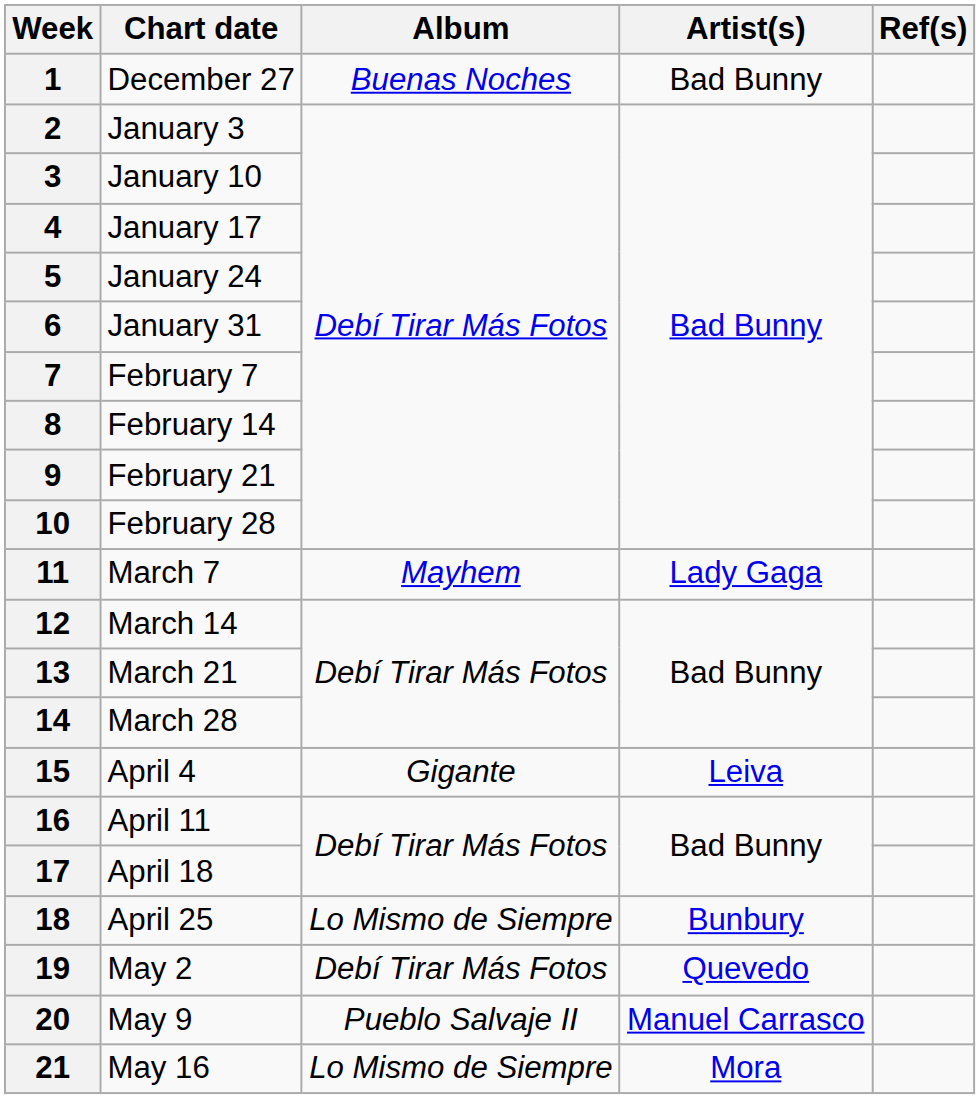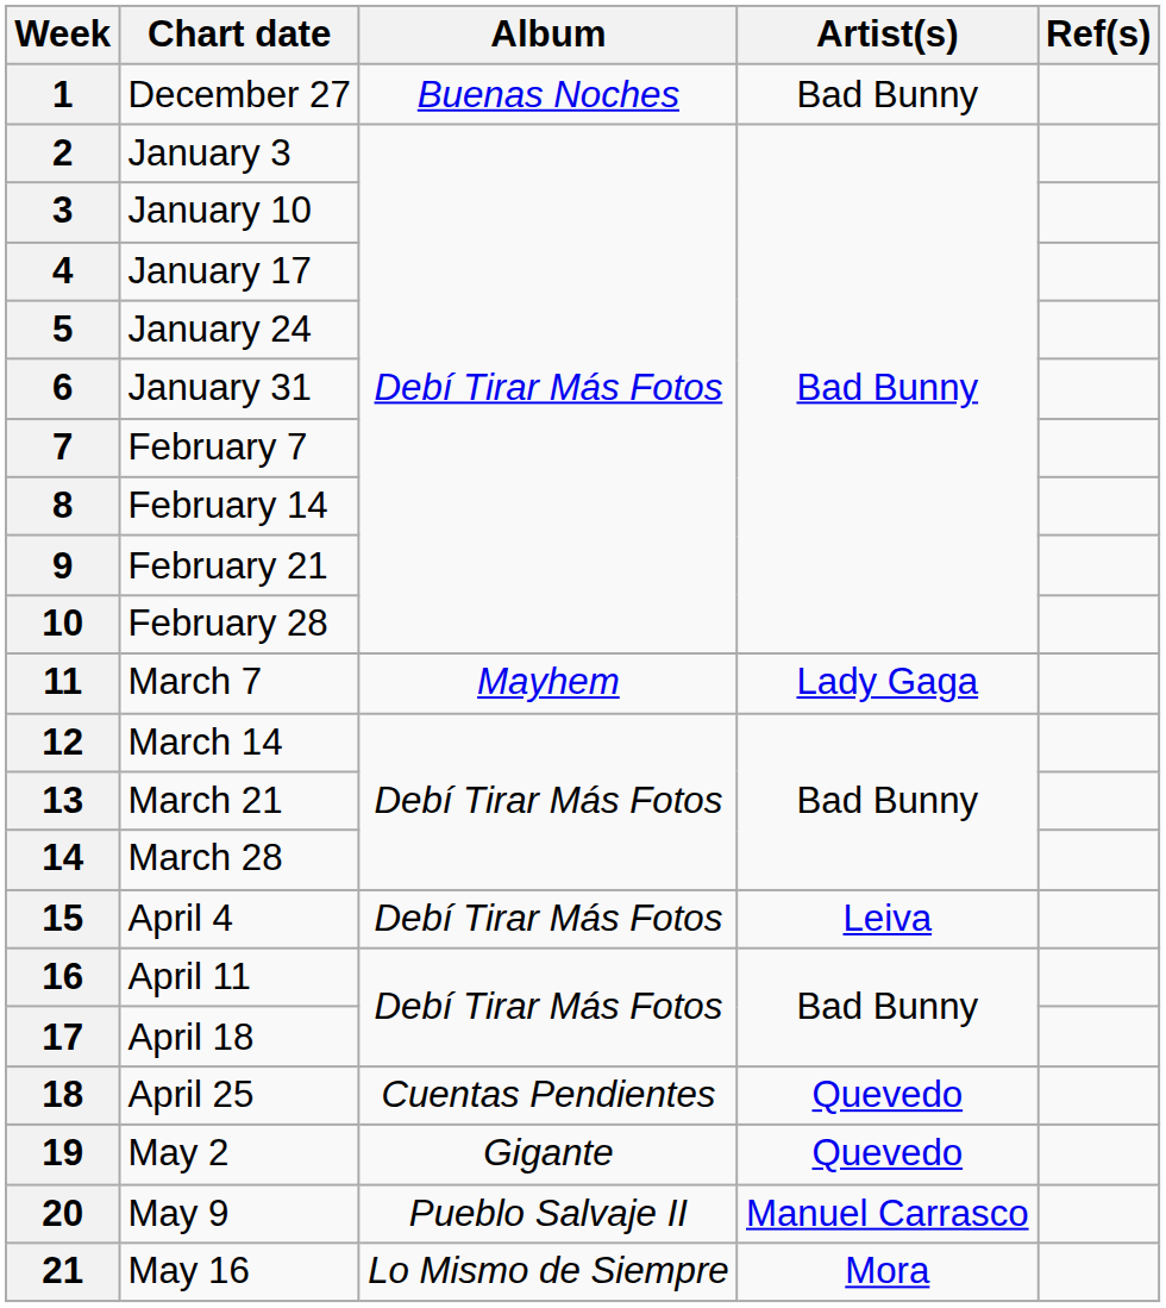 <table class="wikitable" style="text-align:center">
 <tr>
 <th>Week</th>
 <th>Chart date</th>
 <th>Album</th>
 <th>Artist(s)</th>
 <th>Ref(s)</th>
 </tr>
 <tr>
 <th>1</th>
 <td style="text-align:left">December 27</td>
 <td><em><a href='#'>Buenas Noches</a></em></td>
 <td>Bad Bunny</td>
 <td></td>
 </tr>
 <tr>
 <th>2</th>
 <td style="text-align:left">January 3</td>
 <td rowspan=9><em><a href='#'>Debí Tirar Más Fotos</a></em></td>
 <td rowspan=9><a href='#'>Bad Bunny</a></td>
 <td></td>
 </tr>
 <tr>
 <th>3</th>
 <td style="text-align:left">January 10</td>
 <td></td>
 </tr>
 <tr>
 <th>4</th>
 <td style="text-align:left">January 17</td>
 <td></td>
 </tr>
 <tr>
 <th>5</th>
 <td style="text-align:left">January 24</td>
 <td></td>
 </tr>
 <tr>
 <th>6</th>
 <td style="text-align:left">January 31</td>
 <td></td>
 </tr>
 <tr>
 <th>7</th>
 <td style="text-align:left">February 7</td>
 <td></td>
 </tr>
 <tr>
 <th>8</th>
 <td style="text-align:left">February 14</td>
 <td></td>
 </tr>
 <tr>
 <th>9</th>
 <td style="text-align:left">February 21</td>
 <td></td>
 </tr>
 <tr>
 <th>10</th>
 <td style="text-align:left">February 28</td>
 <td></td>
 </tr>
 <tr>
 <th>11</th>
 <td style="text-align:left">March 7</td>
 <td><em><a href='#'>Mayhem</a></em></td>
 <td><a href='#'>Lady Gaga</a></td>
 <td></td>
 </tr>
 <tr>
 <th>12</th>
 <td style="text-align:left">March 14</td>
 <td rowspan=3><em>Debí Tirar Más Fotos</em></td>
 <td rowspan=3>Bad Bunny</td>
 <td></td>
 </tr>
 <tr>
 <th>13</th>
 <td style="text-align:left">March 21</td>
 <td></td>
 </tr>
 <tr>
 <th>14</th>
 <td style="text-align:left">March 28</td>
 <td></td>
 </tr>
 <tr>
 <th>15</th>
 <td style="text-align:left">April 4</td>
-<td><em>Gigante</em></td>
+<td><em>Debí Tirar Más Fotos</em></td>
 <td><a href='#'>Leiva</a></td>
 <td></td>
 </tr>
 <tr>
 <th>16</th>
 <td style="text-align:left">April 11</td>
 <td rowspan=2><em>Debí Tirar Más Fotos</em></td>
 <td rowspan=2>Bad Bunny</td>
 <td></td>
 </tr>
 <tr>
 <th>17</th>
 <td style="text-align:left">April 18</td>
 <td></td>
 </tr>
 <tr>
 <th>18</th>
 <td style="text-align:left">April 25</td>
-<td><em>Lo Mismo de Siempre</em></td>
-<td><a href='#'>Bunbury</a></td>
+<td><em>Cuentas Pendientes</em></td>
+<td><a href='#'>Quevedo</a></td>
 <td></td>
 </tr>
 <tr>
 <th>19</th>
 <td style="text-align:left">May 2</td>
-<td><em>Debí Tirar Más Fotos</em></td>
+<td><em>Gigante</em></td>
 <td><a href='#'>Quevedo</a></td>
 <td></td>
 </tr>
 <tr>
 <th>20</th>
 <td style="text-align:left">May 9</td>
 <td><em>Pueblo Salvaje II</em></td>
 <td><a href='#'>Manuel Carrasco</a></td>
 <td></td>
 </tr>
 <tr>
 <th>21</th>
 <td style="text-align:left">May 16</td>
 <td><em>Lo Mismo de Siempre</em></td>
 <td><a href='#'>Mora</a></td>
 <td></td>
 </tr>
 </table>
